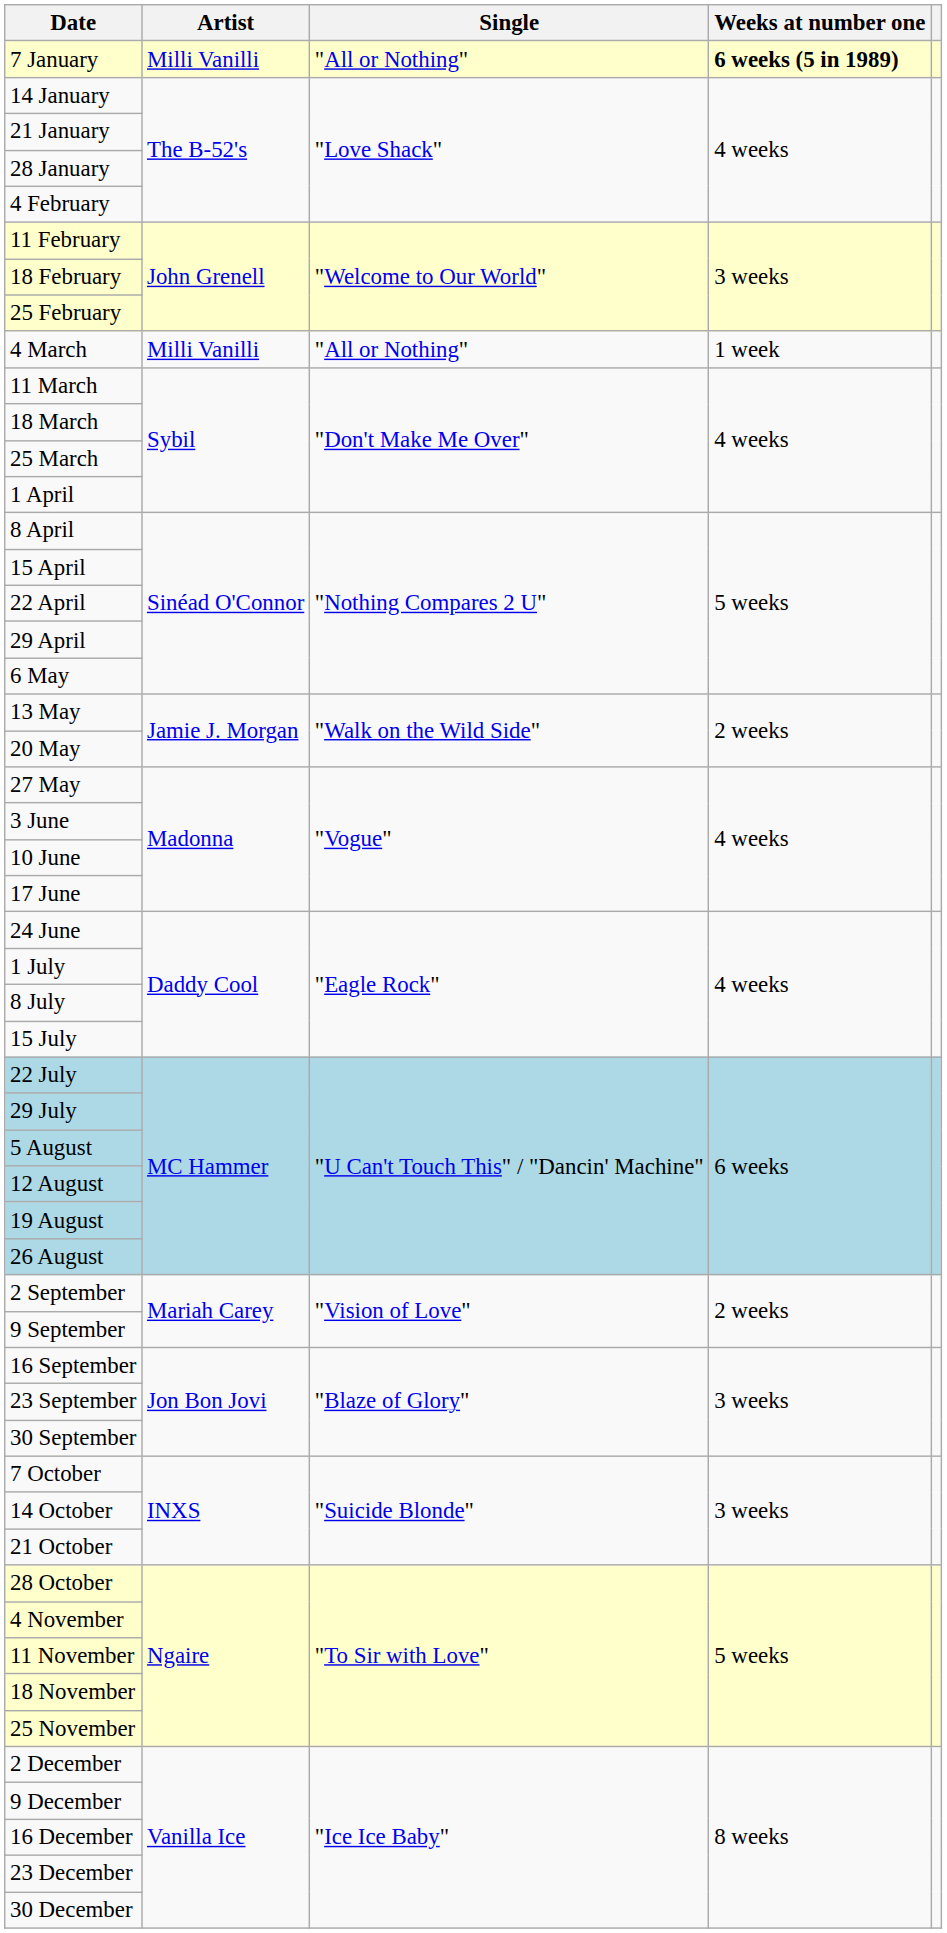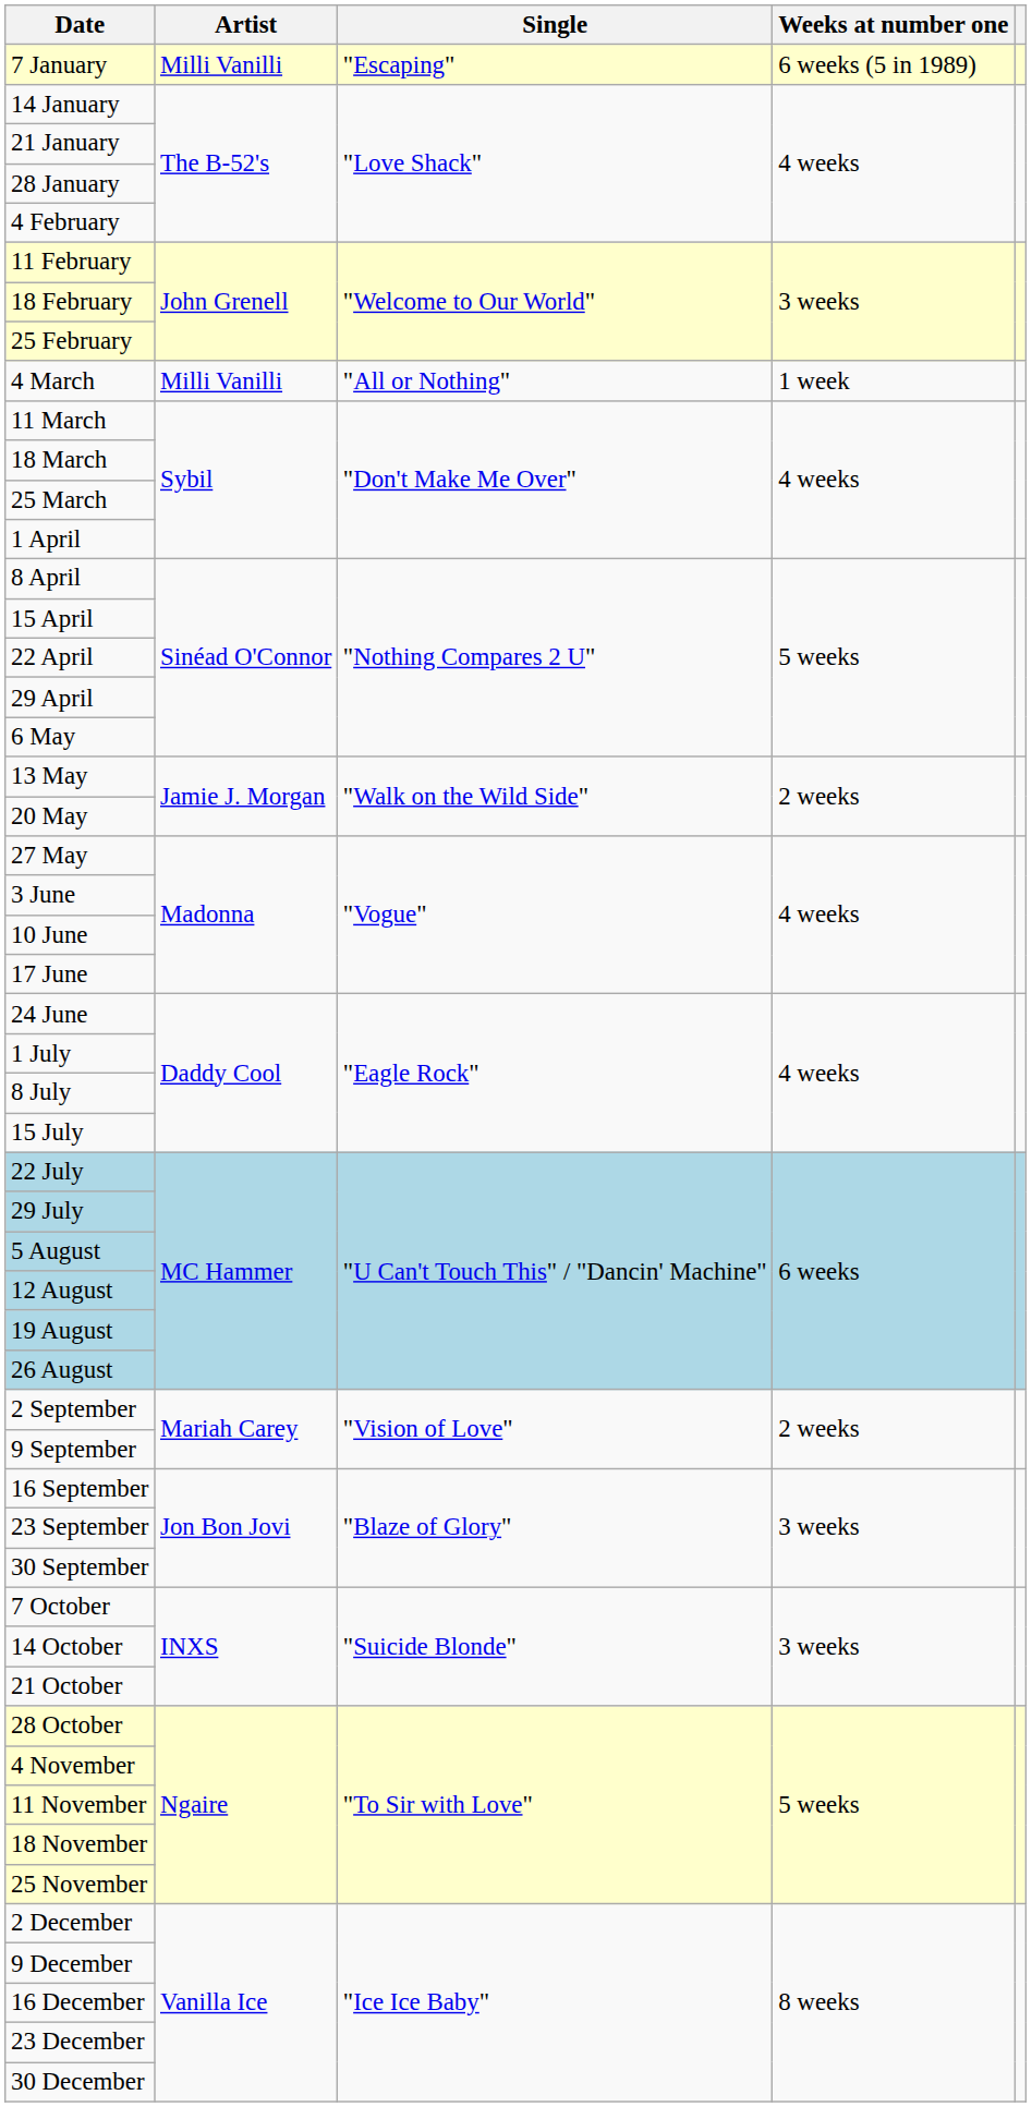 <table class="wikitable">
 <tr>
 <th>Date</th>
 <th>Artist</th>
 <th>Single</th>
 <th>Weeks at number one</th>
 <th></th>
 </tr>
 <tr bgcolor="#FFFFCC">
 <td>7 January</td>
 <td><a href='#'>Milli Vanilli</a></td>
-<td>"<a href='#'>All or Nothing</a>"</td>
-<td><strong>6 weeks (5 in 1989)</strong></td>
+<td>"<a href='#'>Escaping</a>"</td>
+<td>6 weeks (5 in 1989)</td>
 <td></td>
 </tr>
 <tr>
 <td>14 January</td>
 <td rowspan="4"><a href='#'>The B-52's</a></td>
 <td rowspan="4">"<a href='#'>Love Shack</a>"</td>
 <td rowspan="4">4 weeks</td>
 <td rowspan="4"></td>
 </tr>
 <tr>
 <td>21 January</td>
 </tr>
 <tr>
 <td>28 January</td>
 </tr>
 <tr>
 <td>4 February</td>
 </tr>
 <tr bgcolor="#FFFFCC">
 <td>11 February</td>
 <td rowspan="3"><a href='#'>John Grenell</a></td>
 <td rowspan="3">"<a href='#'>Welcome to Our World</a>"</td>
 <td rowspan="3">3 weeks</td>
 <td rowspan="3"></td>
 </tr>
 <tr bgcolor="#FFFFCC">
 <td>18 February</td>
 </tr>
 <tr bgcolor="#FFFFCC">
 <td>25 February</td>
 </tr>
 <tr>
 <td>4 March</td>
 <td><a href='#'>Milli Vanilli</a></td>
 <td>"<a href='#'>All or Nothing</a>"</td>
 <td>1 week</td>
 <td></td>
 </tr>
 <tr>
 <td>11 March</td>
 <td rowspan="4"><a href='#'>Sybil</a></td>
 <td rowspan="4">"<a href='#'>Don't Make Me Over</a>"</td>
 <td rowspan="4">4 weeks</td>
 <td rowspan="4"></td>
 </tr>
 <tr>
 <td>18 March</td>
 </tr>
 <tr>
 <td>25 March</td>
 </tr>
 <tr>
 <td>1 April</td>
 </tr>
 <tr>
 <td>8 April</td>
 <td rowspan="5"><a href='#'>Sinéad O'Connor</a></td>
 <td rowspan="5">"<a href='#'>Nothing Compares 2 U</a>"</td>
 <td rowspan="5">5 weeks</td>
 <td rowspan="5"></td>
 </tr>
 <tr>
 <td>15 April</td>
 </tr>
 <tr>
 <td>22 April</td>
 </tr>
 <tr>
 <td>29 April</td>
 </tr>
 <tr>
 <td>6 May</td>
 </tr>
 <tr>
 <td>13 May</td>
 <td rowspan="2"><a href='#'>Jamie J. Morgan</a></td>
 <td rowspan="2">"<a href='#'>Walk on the Wild Side</a>"</td>
 <td rowspan="2">2 weeks</td>
 <td rowspan="2"></td>
 </tr>
 <tr>
 <td>20 May</td>
 </tr>
 <tr>
 <td>27 May</td>
 <td rowspan="4"><a href='#'>Madonna</a></td>
 <td rowspan="4">"<a href='#'>Vogue</a>"</td>
 <td rowspan="4">4 weeks</td>
 <td rowspan="4"></td>
 </tr>
 <tr>
 <td>3 June</td>
 </tr>
 <tr>
 <td>10 June</td>
 </tr>
 <tr>
 <td>17 June</td>
 </tr>
 <tr>
 <td>24 June</td>
 <td rowspan="4"><a href='#'>Daddy Cool</a></td>
 <td rowspan="4">"<a href='#'>Eagle Rock</a>"</td>
 <td rowspan="4">4 weeks</td>
 <td rowspan="4"></td>
 </tr>
 <tr>
 <td>1 July</td>
 </tr>
 <tr>
 <td>8 July</td>
 </tr>
 <tr>
 <td>15 July</td>
 </tr>
 <tr bgcolor="lightblue">
 <td>22 July</td>
 <td rowspan="6"><a href='#'>MC Hammer</a></td>
 <td rowspan="6">"<a href='#'>U Can't Touch This</a>" / "Dancin' Machine"</td>
 <td rowspan="6">6 weeks</td>
 <td rowspan="6"></td>
 </tr>
 <tr bgcolor="lightblue">
 <td>29 July</td>
 </tr>
 <tr bgcolor="lightblue">
 <td>5 August</td>
 </tr>
 <tr bgcolor="lightblue">
 <td>12 August</td>
 </tr>
 <tr bgcolor="lightblue">
 <td>19 August</td>
 </tr>
 <tr bgcolor="lightblue">
 <td>26 August</td>
 </tr>
 <tr>
 <td>2 September</td>
 <td rowspan="2"><a href='#'>Mariah Carey</a></td>
 <td rowspan="2">"<a href='#'>Vision of Love</a>"</td>
 <td rowspan="2">2 weeks</td>
 <td rowspan="2"></td>
 </tr>
 <tr>
 <td>9 September</td>
 </tr>
 <tr>
 <td>16 September</td>
 <td rowspan="3"><a href='#'>Jon Bon Jovi</a></td>
 <td rowspan="3">"<a href='#'>Blaze of Glory</a>"</td>
 <td rowspan="3">3 weeks</td>
 <td rowspan="3"></td>
 </tr>
 <tr>
 <td>23 September</td>
 </tr>
 <tr>
 <td>30 September</td>
 </tr>
 <tr>
 <td>7 October</td>
 <td rowspan="3"><a href='#'>INXS</a></td>
 <td rowspan="3">"<a href='#'>Suicide Blonde</a>"</td>
 <td rowspan="3">3 weeks</td>
 <td rowspan="3"></td>
 </tr>
 <tr>
 <td>14 October</td>
 </tr>
 <tr>
 <td>21 October</td>
 </tr>
 <tr bgcolor="#FFFFCC">
 <td>28 October</td>
 <td rowspan="5"><a href='#'>Ngaire</a></td>
 <td rowspan="5">"<a href='#'>To Sir with Love</a>"</td>
 <td rowspan="5">5 weeks</td>
 <td rowspan="5"></td>
 </tr>
 <tr bgcolor="#FFFFCC">
 <td>4 November</td>
 </tr>
 <tr bgcolor="#FFFFCC">
 <td>11 November</td>
 </tr>
 <tr bgcolor="#FFFFCC">
 <td>18 November</td>
 </tr>
 <tr bgcolor="#FFFFCC">
 <td>25 November</td>
 </tr>
 <tr>
 <td>2 December</td>
 <td rowspan="5"><a href='#'>Vanilla Ice</a></td>
 <td rowspan="5">"<a href='#'>Ice Ice Baby</a>"</td>
 <td rowspan="5">8 weeks</td>
 <td rowspan="5"></td>
 </tr>
 <tr>
 <td>9 December</td>
 </tr>
 <tr>
 <td>16 December</td>
 </tr>
 <tr>
 <td>23 December</td>
 </tr>
 <tr>
 <td>30 December</td>
 </tr>
 </table>
